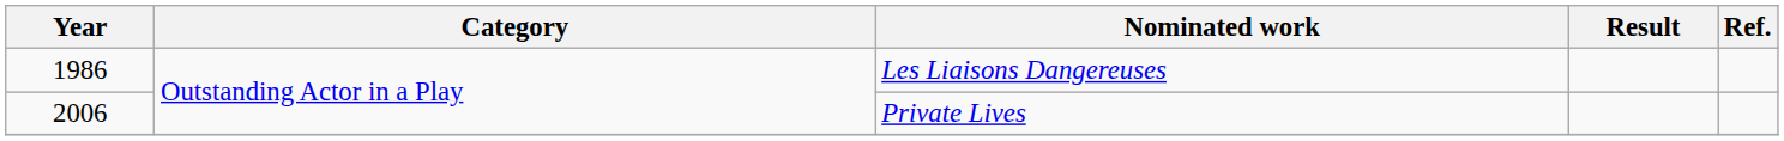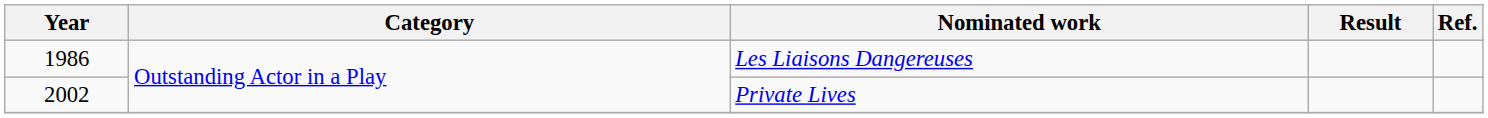 <table class=wikitable>
 <tr>
 <th scope="col" style="width:5em;">Year</th>
 <th scope="col" style="width:26em;">Category</th>
 <th scope="col" style="width:25em;">Nominated work</th>
 <th scope="col" style="width:5em;">Result</th>
 <th>Ref.</th>
 </tr>
 <tr>
 <td style="text-align:center;">1986</td>
 <td rowspan=2><a href='#'>Outstanding Actor in a Play</a></td>
 <td><em><a href='#'>Les Liaisons Dangereuses</a></em></td>
 <td></td>
 <td></td>
 </tr>
 <tr>
-<td style="text-align:center;">2006</td>
+<td style="text-align:center;">2002</td>
 <td><em><a href='#'>Private Lives</a></em></td>
 <td></td>
 <td></td>
 </tr>
 <tr>
 </tr>
 </table>
